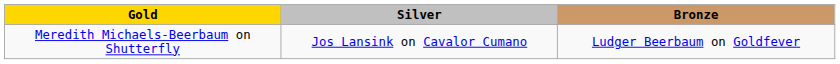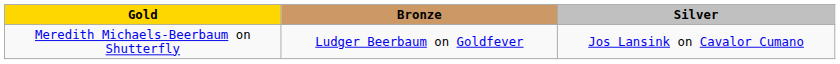 <table class="wikitable">
 <tr>
 <th width=285 style="background:gold">Gold</th>
+<th width=285 style="background:#cc9966">Bronze</th>
 <th width=285 style="background:silver">Silver</th>
-<th width=285 style="background:#cc9966">Bronze</th>
 </tr>
 <tr>
 <td align="center"> <a href='#'>Meredith Michaels-Beerbaum</a> on <a href='#'>Shutterfly</a></td>
+<td align="center"> <a href='#'>Ludger Beerbaum</a> on <a href='#'>Goldfever</a></td>
 <td align="center"> <a href='#'>Jos Lansink</a> on <a href='#'>Cavalor Cumano</a></td>
-<td align="center"> <a href='#'>Ludger Beerbaum</a> on <a href='#'>Goldfever</a></td>
 </tr>
 </table>
